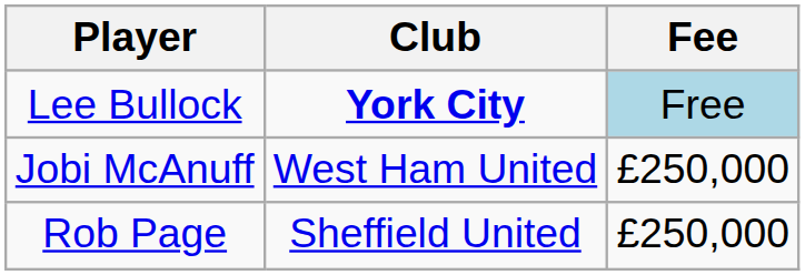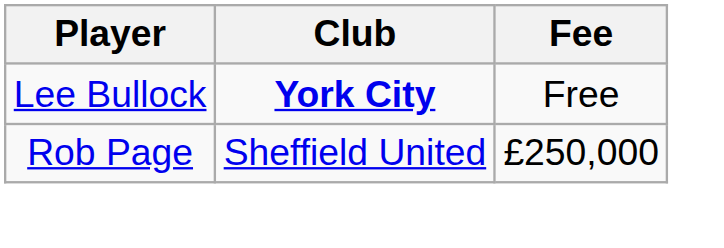 <table class="wikitable" style="text-align: center">
 <tr>
 <th>Player</th>
 <th>Club</th>
 <th>Fee</th>
 </tr>
 <tr>
 <td><a href='#'>Lee Bullock</a></td>
 <td><strong><a href='#'>York City</a></strong></td>
-<td style="background: lightblue;">Free</td>
-</tr>
-<tr>
-<td><a href='#'>Jobi McAnuff</a></td>
-<td><a href='#'>West Ham United</a></td>
-<td>£250,000</td>
+<td>Free</td>
 </tr>
 <tr>
 <td><a href='#'>Rob Page</a></td>
 <td><a href='#'>Sheffield United</a></td>
 <td>£250,000</td>
 </tr>
 </table>
